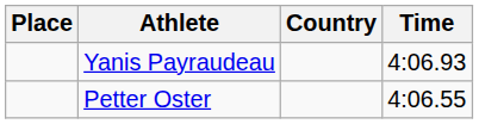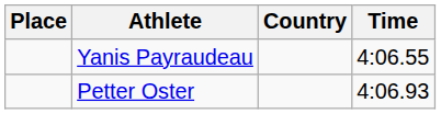 <table class="wikitable">
 <tr>
 <th>Place</th>
 <th>Athlete</th>
 <th>Country</th>
 <th>Time</th>
 </tr>
 <tr>
 <td align=center></td>
 <td><a href='#'>Yanis Payraudeau</a></td>
 <td></td>
-<td>4:06.93</td>
+<td>4:06.55</td>
 </tr>
 <tr>
 <td align=center></td>
 <td><a href='#'>Petter Oster</a></td>
 <td></td>
-<td>4:06.55</td>
+<td>4:06.93</td>
 </tr>
 </table>
